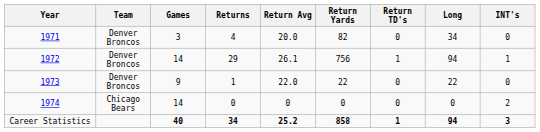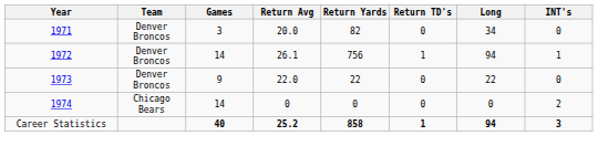 <table class="wikitable sortable">
 <tr>
 <th bgcolor="#DDDDFF" width="15%">Year</th>
 <th bgcolor="#DDDDFF" width="9%">Team</th>
 <th bgcolor="#DDDDFF" width="9%">Games</th>
-<th bgcolor="#DDDDFF" width="9%">Returns</th>
 <th bgcolor="#DDDDFF" width="9%">Return Avg</th>
 <th bgcolor="#DDDDFF" width="9%">Return Yards</th>
 <th bgcolor="#DDDDFF" width="9%">Return TD's</th>
 <th bgcolor="#DDDDFF" width="9%">Long</th>
 <th bgcolor="#DDDDFF" width="9%">INT's</th>
 </tr>
 <tr align="center">
 <td><a href='#'>1971</a></td>
 <td>Denver Broncos</td>
 <td>3</td>
-<td>4</td>
 <td>20.0</td>
 <td>82</td>
 <td>0</td>
 <td>34</td>
 <td>0</td>
 </tr>
 <tr align="center">
 <td><a href='#'>1972</a></td>
 <td>Denver Broncos</td>
 <td>14</td>
-<td>29</td>
 <td>26.1</td>
 <td>756</td>
 <td>1</td>
 <td>94</td>
 <td>1</td>
 </tr>
 <tr align="center">
 <td><a href='#'>1973</a></td>
 <td>Denver Broncos</td>
 <td>9</td>
-<td>1</td>
 <td>22.0</td>
 <td>22</td>
 <td>0</td>
 <td>22</td>
 <td>0</td>
 </tr>
 <tr align="center">
 <td><a href='#'>1974</a></td>
 <td>Chicago Bears</td>
 <td>14</td>
 <td>0</td>
 <td>0</td>
 <td>0</td>
 <td>0</td>
-<td>0</td>
 <td>2</td>
 </tr>
 <tr align="center">
 <td>Career Statistics</td>
 <td></td>
 <td><strong>40</strong></td>
-<td><strong>34</strong></td>
 <td><strong>25.2</strong></td>
 <td><strong>858</strong></td>
 <td><strong>1</strong></td>
 <td><strong>94</strong></td>
 <td><strong>3</strong></td>
 </tr>
 </table>
